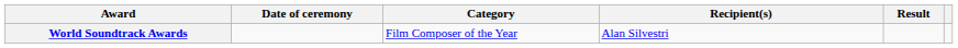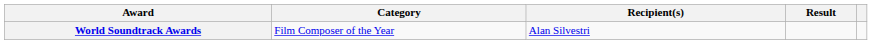 <table class="wikitable sortable plainrowheaders" style="width: 99%;">
 <tr>
 <th scope="col">Award</th>
-<th scope="col">Date of ceremony</th>
 <th scope="col">Category</th>
 <th scope="col" style="width:30%;">Recipient(s)</th>
 <th scope="col">Result</th>
 <th scope="col" class="unsortable"></th>
 </tr>
 <tr>
 <th scope="rowgroup"><a href='#'>World Soundtrack Awards</a></th>
-<td></td>
 <td><a href='#'>Film Composer of the Year</a></td>
 <td><a href='#'>Alan Silvestri</a></td>
 <td></td>
 <td style="text-align:center;"><br></td>
 </tr>
 </table>
